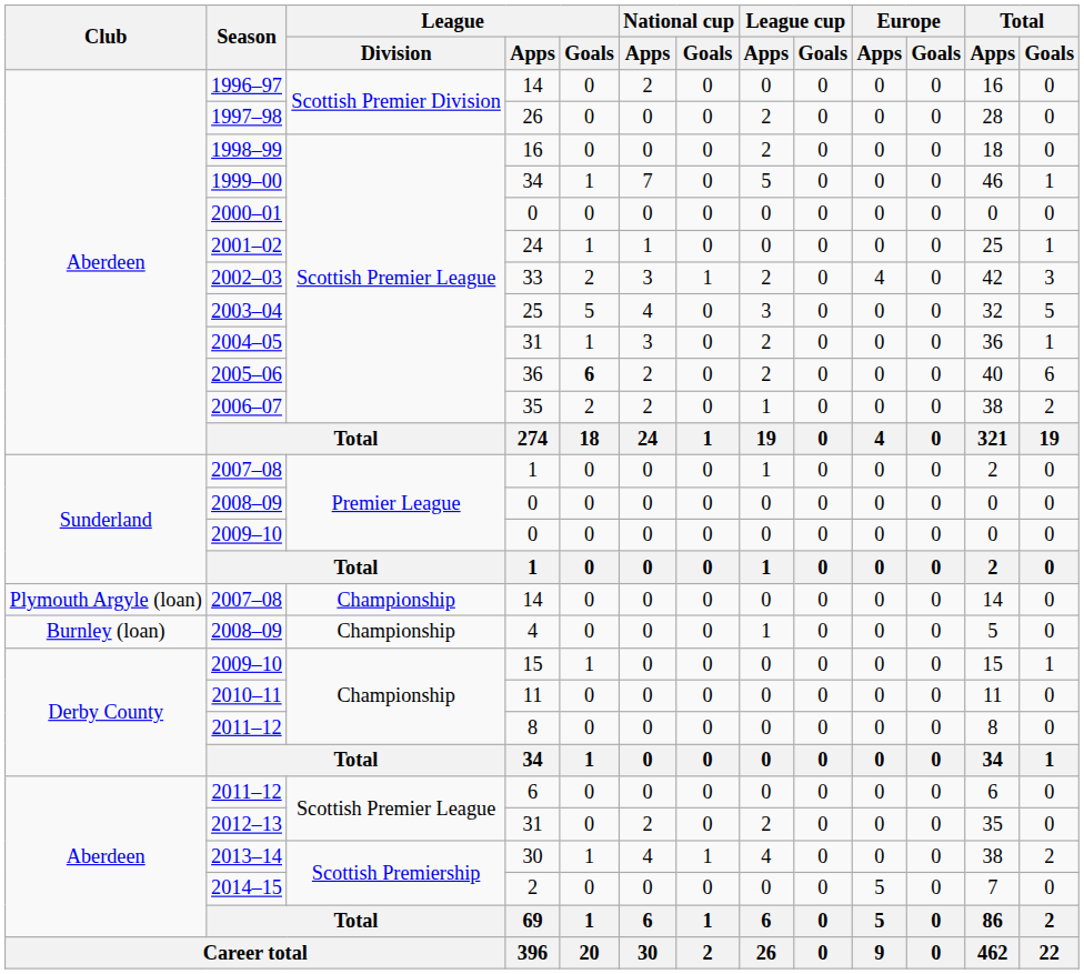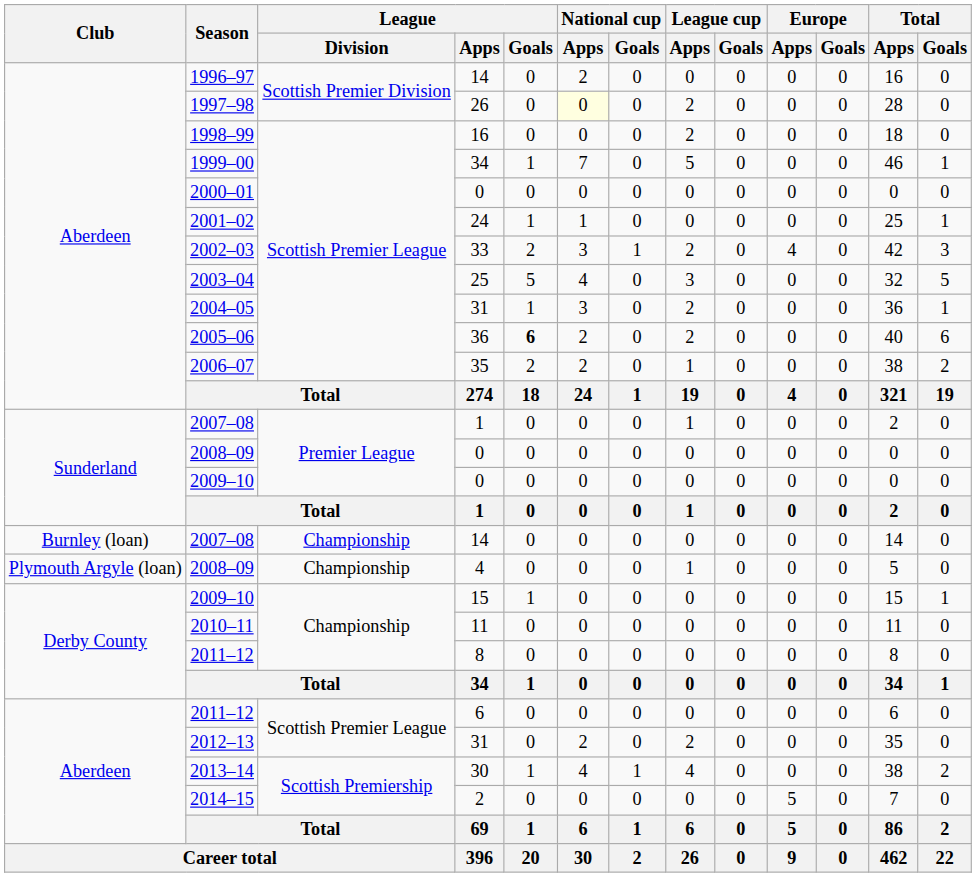 <table class="wikitable" style="text-align:center">
 <tr>
 <th rowspan="2">Club</th>
 <th rowspan="2">Season</th>
 <th colspan="3">League</th>
 <th colspan="2">National cup</th>
 <th colspan="2">League cup</th>
 <th colspan="2">Europe</th>
 <th colspan="2">Total</th>
 </tr>
 <tr>
 <th>Division</th>
 <th>Apps</th>
 <th>Goals</th>
 <th>Apps</th>
 <th>Goals</th>
 <th>Apps</th>
 <th>Goals</th>
 <th>Apps</th>
 <th>Goals</th>
 <th>Apps</th>
 <th>Goals</th>
 </tr>
 <tr>
 <td rowspan="12"><a href='#'>Aberdeen</a></td>
 <td><a href='#'>1996–97</a></td>
 <td rowspan="2"><a href='#'>Scottish Premier Division</a></td>
 <td>14</td>
 <td>0</td>
 <td>2</td>
 <td>0</td>
 <td>0</td>
 <td>0</td>
 <td>0</td>
 <td>0</td>
 <td>16</td>
 <td>0</td>
 </tr>
 <tr>
 <td><a href='#'>1997–98</a></td>
 <td>26</td>
 <td>0</td>
-<td>0</td>
+<td style="background: lightyellow;">0</td>
 <td>0</td>
 <td>2</td>
 <td>0</td>
 <td>0</td>
 <td>0</td>
 <td>28</td>
 <td>0</td>
 </tr>
 <tr>
 <td><a href='#'>1998–99</a></td>
 <td rowspan="9"><a href='#'>Scottish Premier League</a></td>
 <td>16</td>
 <td>0</td>
 <td>0</td>
 <td>0</td>
 <td>2</td>
 <td>0</td>
 <td>0</td>
 <td>0</td>
 <td>18</td>
 <td>0</td>
 </tr>
 <tr>
 <td><a href='#'>1999–00</a></td>
 <td>34</td>
 <td>1</td>
 <td>7</td>
 <td>0</td>
 <td>5</td>
 <td>0</td>
 <td>0</td>
 <td>0</td>
 <td>46</td>
 <td>1</td>
 </tr>
 <tr>
 <td><a href='#'>2000–01</a></td>
 <td>0</td>
 <td>0</td>
 <td>0</td>
 <td>0</td>
 <td>0</td>
 <td>0</td>
 <td>0</td>
 <td>0</td>
 <td>0</td>
 <td>0</td>
 </tr>
 <tr>
 <td><a href='#'>2001–02</a></td>
 <td>24</td>
 <td>1</td>
 <td>1</td>
 <td>0</td>
 <td>0</td>
 <td>0</td>
 <td>0</td>
 <td>0</td>
 <td>25</td>
 <td>1</td>
 </tr>
 <tr>
 <td><a href='#'>2002–03</a></td>
 <td>33</td>
 <td>2</td>
 <td>3</td>
 <td>1</td>
 <td>2</td>
 <td>0</td>
 <td>4</td>
 <td>0</td>
 <td>42</td>
 <td>3</td>
 </tr>
 <tr>
 <td><a href='#'>2003–04</a></td>
 <td>25</td>
 <td>5</td>
 <td>4</td>
 <td>0</td>
 <td>3</td>
 <td>0</td>
 <td>0</td>
 <td>0</td>
 <td>32</td>
 <td>5</td>
 </tr>
 <tr>
 <td><a href='#'>2004–05</a></td>
 <td>31</td>
 <td>1</td>
 <td>3</td>
 <td>0</td>
 <td>2</td>
 <td>0</td>
 <td>0</td>
 <td>0</td>
 <td>36</td>
 <td>1</td>
 </tr>
 <tr>
 <td><a href='#'>2005–06</a></td>
 <td>36</td>
 <td><strong>6</strong></td>
 <td>2</td>
 <td>0</td>
 <td>2</td>
 <td>0</td>
 <td>0</td>
 <td>0</td>
 <td>40</td>
 <td>6</td>
 </tr>
 <tr>
 <td><a href='#'>2006–07</a></td>
 <td>35</td>
 <td>2</td>
 <td>2</td>
 <td>0</td>
 <td>1</td>
 <td>0</td>
 <td>0</td>
 <td>0</td>
 <td>38</td>
 <td>2</td>
 </tr>
 <tr>
 <th colspan="2">Total</th>
 <th>274</th>
 <th>18</th>
 <th>24</th>
 <th>1</th>
 <th>19</th>
 <th>0</th>
 <th>4</th>
 <th>0</th>
 <th>321</th>
 <th>19</th>
 </tr>
 <tr>
 <td rowspan="4"><a href='#'>Sunderland</a></td>
 <td><a href='#'>2007–08</a></td>
 <td rowspan="3"><a href='#'>Premier League</a></td>
 <td>1</td>
 <td>0</td>
 <td>0</td>
 <td>0</td>
 <td>1</td>
 <td>0</td>
 <td>0</td>
 <td>0</td>
 <td>2</td>
 <td>0</td>
 </tr>
 <tr>
 <td><a href='#'>2008–09</a></td>
 <td>0</td>
 <td>0</td>
 <td>0</td>
 <td>0</td>
 <td>0</td>
 <td>0</td>
 <td>0</td>
 <td>0</td>
 <td>0</td>
 <td>0</td>
 </tr>
 <tr>
 <td><a href='#'>2009–10</a></td>
 <td>0</td>
 <td>0</td>
 <td>0</td>
 <td>0</td>
 <td>0</td>
 <td>0</td>
 <td>0</td>
 <td>0</td>
 <td>0</td>
 <td>0</td>
 </tr>
 <tr>
 <th colspan="2">Total</th>
 <th>1</th>
 <th>0</th>
 <th>0</th>
 <th>0</th>
 <th>1</th>
 <th>0</th>
 <th>0</th>
 <th>0</th>
 <th>2</th>
 <th>0</th>
 </tr>
 <tr>
-<td><a href='#'>Plymouth Argyle</a> (loan)</td>
+<td><a href='#'>Burnley</a> (loan)</td>
 <td><a href='#'>2007–08</a></td>
 <td><a href='#'>Championship</a></td>
 <td>14</td>
 <td>0</td>
 <td>0</td>
 <td>0</td>
 <td>0</td>
 <td>0</td>
 <td>0</td>
 <td>0</td>
 <td>14</td>
 <td>0</td>
 </tr>
 <tr>
-<td><a href='#'>Burnley</a> (loan)</td>
+<td><a href='#'>Plymouth Argyle</a> (loan)</td>
 <td><a href='#'>2008–09</a></td>
 <td>Championship</td>
 <td>4</td>
 <td>0</td>
 <td>0</td>
 <td>0</td>
 <td>1</td>
 <td>0</td>
 <td>0</td>
 <td>0</td>
 <td>5</td>
 <td>0</td>
 </tr>
 <tr>
 <td rowspan="4"><a href='#'>Derby County</a></td>
 <td><a href='#'>2009–10</a></td>
 <td rowspan="3">Championship</td>
 <td>15</td>
 <td>1</td>
 <td>0</td>
 <td>0</td>
 <td>0</td>
 <td>0</td>
 <td>0</td>
 <td>0</td>
 <td>15</td>
 <td>1</td>
 </tr>
 <tr>
 <td><a href='#'>2010–11</a></td>
 <td>11</td>
 <td>0</td>
 <td>0</td>
 <td>0</td>
 <td>0</td>
 <td>0</td>
 <td>0</td>
 <td>0</td>
 <td>11</td>
 <td>0</td>
 </tr>
 <tr>
 <td><a href='#'>2011–12</a></td>
 <td>8</td>
 <td>0</td>
 <td>0</td>
 <td>0</td>
 <td>0</td>
 <td>0</td>
 <td>0</td>
 <td>0</td>
 <td>8</td>
 <td>0</td>
 </tr>
 <tr>
 <th colspan="2">Total</th>
 <th>34</th>
 <th>1</th>
 <th>0</th>
 <th>0</th>
 <th>0</th>
 <th>0</th>
 <th>0</th>
 <th>0</th>
 <th>34</th>
 <th>1</th>
 </tr>
 <tr>
 <td rowspan="5"><a href='#'>Aberdeen</a></td>
 <td><a href='#'>2011–12</a></td>
 <td rowspan="2">Scottish Premier League</td>
 <td>6</td>
 <td>0</td>
 <td>0</td>
 <td>0</td>
 <td>0</td>
 <td>0</td>
 <td>0</td>
 <td>0</td>
 <td>6</td>
 <td>0</td>
 </tr>
 <tr>
 <td><a href='#'>2012–13</a></td>
 <td>31</td>
 <td>0</td>
 <td>2</td>
 <td>0</td>
 <td>2</td>
 <td>0</td>
 <td>0</td>
 <td>0</td>
 <td>35</td>
 <td>0</td>
 </tr>
 <tr>
 <td><a href='#'>2013–14</a></td>
 <td rowspan="2"><a href='#'>Scottish Premiership</a></td>
 <td>30</td>
 <td>1</td>
 <td>4</td>
 <td>1</td>
 <td>4</td>
 <td>0</td>
 <td>0</td>
 <td>0</td>
 <td>38</td>
 <td>2</td>
 </tr>
 <tr>
 <td><a href='#'>2014–15</a></td>
 <td>2</td>
 <td>0</td>
 <td>0</td>
 <td>0</td>
 <td>0</td>
 <td>0</td>
 <td>5</td>
 <td>0</td>
 <td>7</td>
 <td>0</td>
 </tr>
 <tr>
 <th colspan="2">Total</th>
 <th>69</th>
 <th>1</th>
 <th>6</th>
 <th>1</th>
 <th>6</th>
 <th>0</th>
 <th>5</th>
 <th>0</th>
 <th>86</th>
 <th>2</th>
 </tr>
 <tr>
 <th colspan="3">Career total</th>
 <th>396</th>
 <th>20</th>
 <th>30</th>
 <th>2</th>
 <th>26</th>
 <th>0</th>
 <th>9</th>
 <th>0</th>
 <th>462</th>
 <th>22</th>
 </tr>
 </table>
